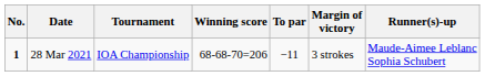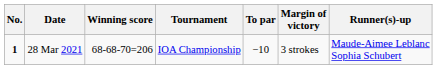 <table class="wikitable " style="font-size:95%;">
 <tr>
 <th>No.</th>
 <th>Date</th>
+<th>Winning score</th>
 <th>Tournament</th>
-<th>Winning score</th>
 <th>To par</th>
 <th>Margin of<br>victory</th>
 <th>Runner(s)-up</th>
 </tr>
 <tr>
 <td align=center><strong>1</strong></td>
 <td align=right>28 Mar <a href='#'>2021</a></td>
+<td align=right>68-68-70=206</td>
 <td><a href='#'>IOA Championship</a></td>
-<td align=right>68-68-70=206</td>
-<td align=center>−11</td>
+<td align=center>−10</td>
 <td>3 strokes</td>
 <td> <a href='#'>Maude-Aimee Leblanc</a><br> <a href='#'>Sophia Schubert</a></td>
 </tr>
 </table>
